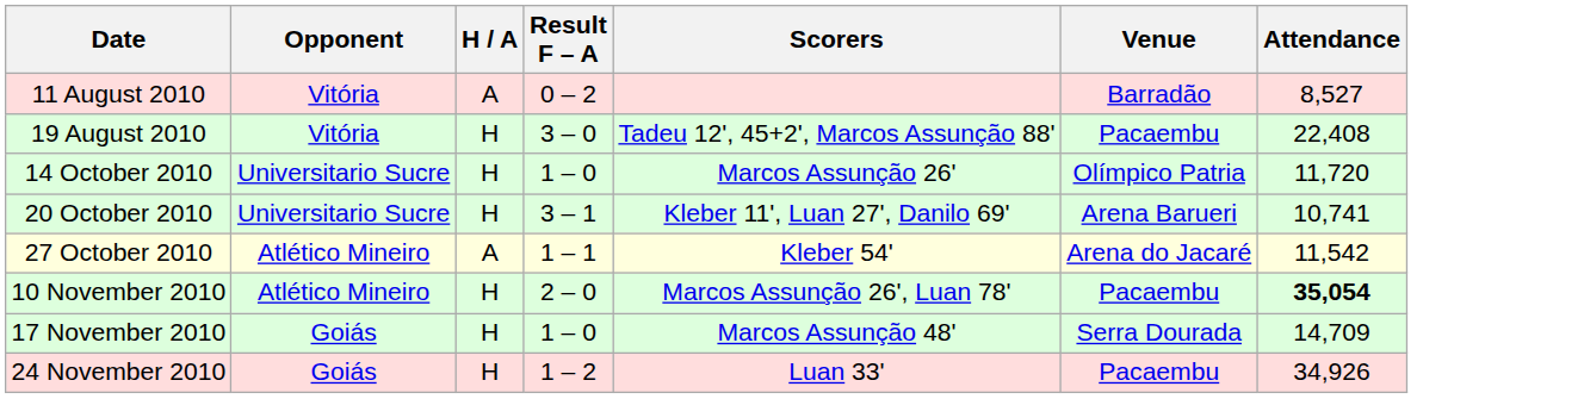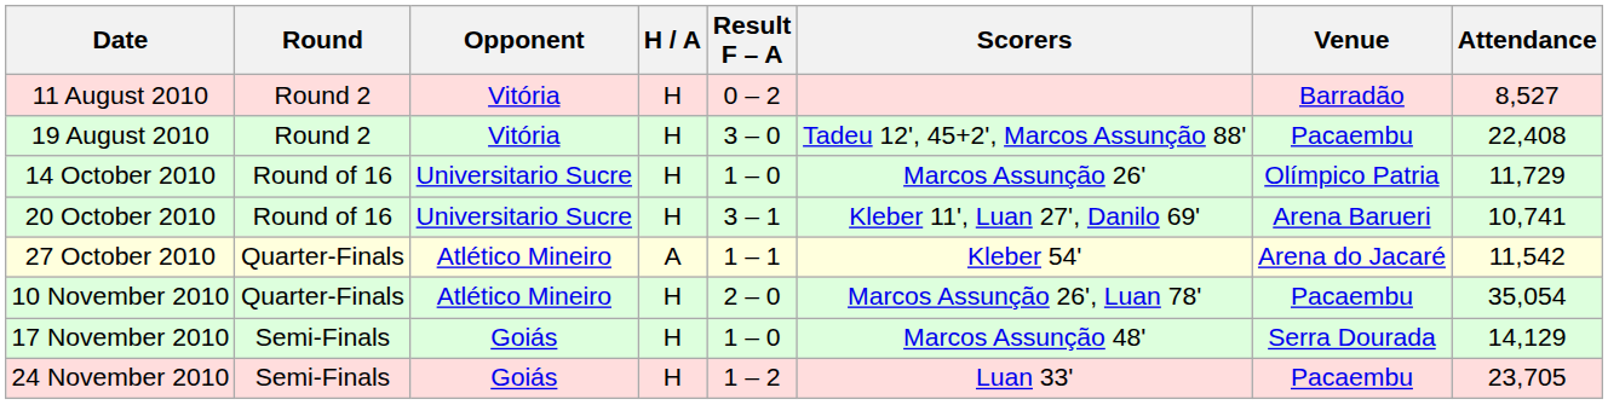 <table class="wikitable" style="text-align:center">
 <tr>
 <th>Date</th>
+<th>Round</th>
 <th>Opponent</th>
 <th>H / A</th>
 <th>Result<br>F – A</th>
 <th>Scorers</th>
 <th>Venue</th>
 <th>Attendance</th>
 </tr>
 <tr bgcolor="#ffdddd">
 <td>11 August 2010</td>
+<td>Round 2</td>
 <td><a href='#'>Vitória</a></td>
-<td>A</td>
+<td>H</td>
 <td>0 – 2</td>
 <td></td>
 <td><a href='#'>Barradão</a></td>
 <td>8,527</td>
 </tr>
 <tr bgcolor="ddffdd">
 <td>19 August 2010</td>
+<td>Round 2</td>
 <td><a href='#'>Vitória</a></td>
 <td>H</td>
 <td>3 – 0</td>
 <td><a href='#'>Tadeu</a> 12', 45+2', <a href='#'>Marcos Assunção</a> 88'</td>
 <td><a href='#'>Pacaembu</a></td>
 <td>22,408</td>
 </tr>
 <tr bgcolor="ddffdd">
 <td>14 October 2010</td>
+<td>Round of 16</td>
 <td><a href='#'>Universitario Sucre</a></td>
 <td>H</td>
 <td>1 – 0</td>
 <td><a href='#'>Marcos Assunção</a> 26'</td>
 <td><a href='#'>Olímpico Patria</a></td>
-<td>11,720</td>
+<td>11,729</td>
 </tr>
 <tr bgcolor="ddffdd">
 <td>20 October 2010</td>
+<td>Round of 16</td>
 <td><a href='#'>Universitario Sucre</a></td>
 <td>H</td>
 <td>3 – 1</td>
 <td><a href='#'>Kleber</a> 11', <a href='#'>Luan</a> 27', <a href='#'>Danilo</a> 69'</td>
 <td><a href='#'>Arena Barueri</a></td>
 <td>10,741</td>
 </tr>
 <tr bgcolor="ffffdd">
 <td>27 October 2010</td>
+<td>Quarter-Finals</td>
 <td><a href='#'>Atlético Mineiro</a></td>
 <td>A</td>
 <td>1 – 1</td>
 <td><a href='#'>Kleber</a> 54'</td>
 <td><a href='#'>Arena do Jacaré</a></td>
 <td>11,542</td>
 </tr>
 <tr bgcolor="ddffdd">
 <td>10 November 2010</td>
+<td>Quarter-Finals</td>
 <td><a href='#'>Atlético Mineiro</a></td>
 <td>H</td>
 <td>2 – 0</td>
 <td><a href='#'>Marcos Assunção</a> 26', <a href='#'>Luan</a> 78'</td>
 <td><a href='#'>Pacaembu</a></td>
-<td><strong>35,054</strong></td>
+<td>35,054</td>
 </tr>
 <tr bgcolor="ddffdd">
 <td>17 November 2010</td>
+<td>Semi-Finals</td>
 <td><a href='#'>Goiás</a></td>
 <td>H</td>
 <td>1 – 0</td>
 <td><a href='#'>Marcos Assunção</a> 48'</td>
 <td><a href='#'>Serra Dourada</a></td>
-<td>14,709</td>
+<td>14,129</td>
 </tr>
 <tr bgcolor="ffdddd">
 <td>24 November 2010</td>
+<td>Semi-Finals</td>
 <td><a href='#'>Goiás</a></td>
 <td>H</td>
 <td>1 – 2</td>
 <td><a href='#'>Luan</a> 33'</td>
 <td><a href='#'>Pacaembu</a></td>
-<td>34,926</td>
+<td>23,705</td>
 </tr>
 </table>
